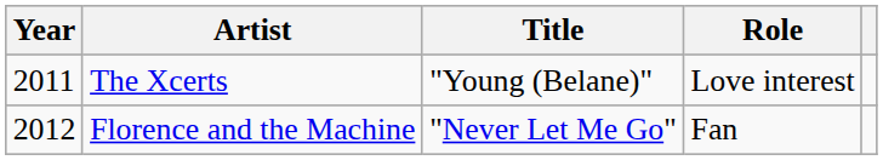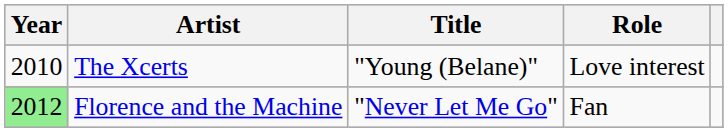 <table class="wikitable sortable">
 <tr>
 <th>Year</th>
 <th>Artist</th>
 <th>Title</th>
 <th>Role</th>
 <th class="unsortable"></th>
 </tr>
 <tr>
-<td>2011</td>
+<td>2010</td>
 <td><a href='#'>The Xcerts</a></td>
 <td>"Young (Belane)"</td>
 <td>Love interest</td>
 <td></td>
 </tr>
 <tr>
-<td>2012</td>
+<td style="background: lightgreen;">2012</td>
 <td><a href='#'>Florence and the Machine</a></td>
 <td>"<a href='#'>Never Let Me Go</a>"</td>
 <td>Fan</td>
 <td></td>
 </tr>
 </table>
